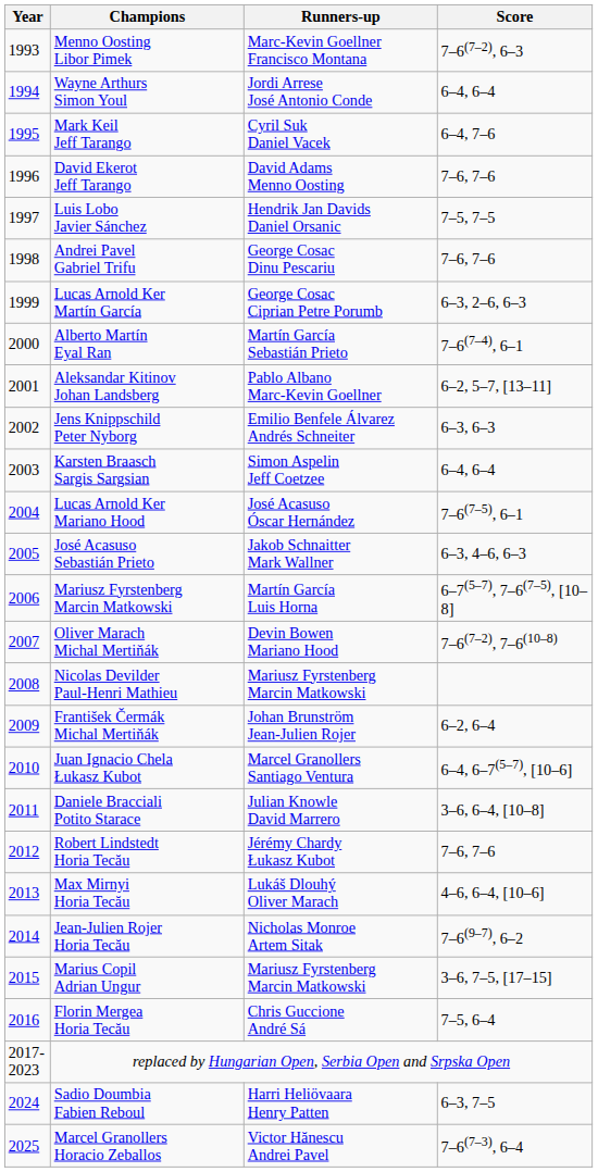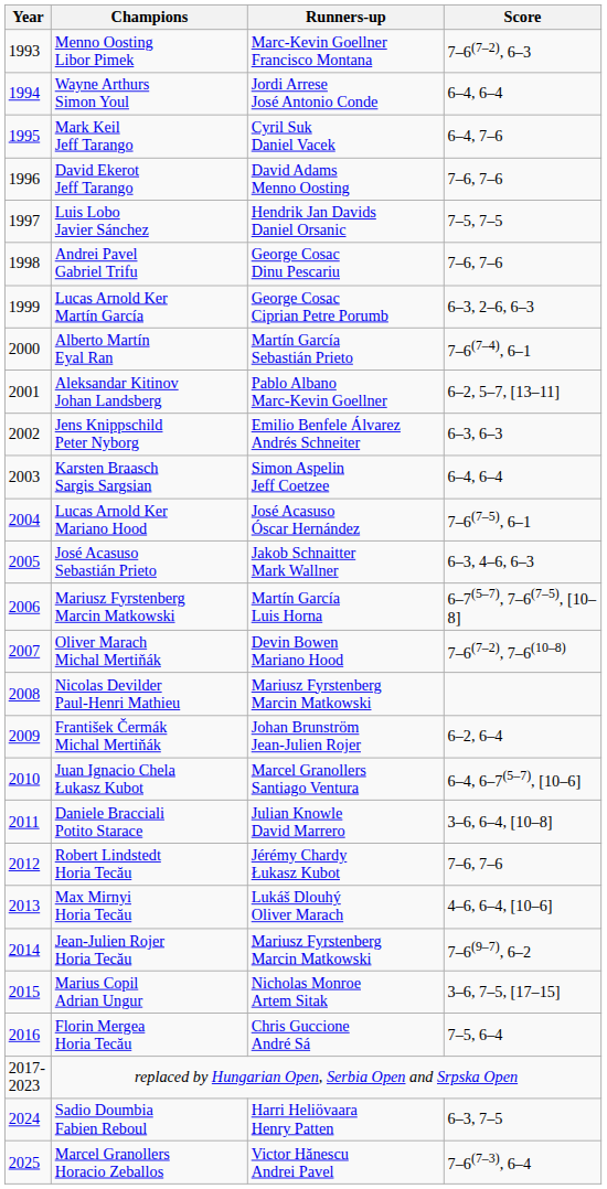 <table class="wikitable">
 <tr>
 <th style="width:40px">Year</th>
 <th style="width:200px">Champions</th>
 <th style="width:200px">Runners-up</th>
 <th style="width:160px" class="unsortable">Score</th>
 </tr>
 <tr>
 <td>1993</td>
 <td> <a href='#'>Menno Oosting</a><br> <a href='#'>Libor Pimek</a></td>
 <td> <a href='#'>Marc-Kevin Goellner</a><br> <a href='#'>Francisco Montana</a></td>
 <td>7–6<sup>(7–2)</sup>, 6–3</td>
 </tr>
 <tr>
 <td><a href='#'>1994</a></td>
 <td> <a href='#'>Wayne Arthurs</a><br> <a href='#'>Simon Youl</a></td>
 <td> <a href='#'>Jordi Arrese</a><br> <a href='#'>José Antonio Conde</a></td>
 <td>6–4, 6–4</td>
 </tr>
 <tr>
 <td><a href='#'>1995</a></td>
 <td> <a href='#'>Mark Keil</a><br> <a href='#'>Jeff Tarango</a></td>
 <td> <a href='#'>Cyril Suk</a><br> <a href='#'>Daniel Vacek</a></td>
 <td>6–4, 7–6</td>
 </tr>
 <tr>
 <td>1996</td>
 <td> <a href='#'>David Ekerot</a><br> <a href='#'>Jeff Tarango</a> </td>
 <td> <a href='#'>David Adams</a><br> <a href='#'>Menno Oosting</a></td>
 <td>7–6, 7–6</td>
 </tr>
 <tr>
 <td>1997</td>
 <td> <a href='#'>Luis Lobo</a><br> <a href='#'>Javier Sánchez</a></td>
 <td> <a href='#'>Hendrik Jan Davids</a><br> <a href='#'>Daniel Orsanic</a></td>
 <td>7–5, 7–5</td>
 </tr>
 <tr>
 <td>1998</td>
 <td> <a href='#'>Andrei Pavel</a><br> <a href='#'>Gabriel Trifu</a></td>
 <td> <a href='#'>George Cosac</a><br> <a href='#'>Dinu Pescariu</a></td>
 <td>7–6, 7–6</td>
 </tr>
 <tr>
 <td>1999</td>
 <td> <a href='#'>Lucas Arnold Ker</a><br> <a href='#'>Martín García</a></td>
 <td> <a href='#'>George Cosac</a><br> <a href='#'>Ciprian Petre Porumb</a></td>
 <td>6–3, 2–6, 6–3</td>
 </tr>
 <tr>
 <td>2000</td>
 <td> <a href='#'>Alberto Martín</a><br> <a href='#'>Eyal Ran</a></td>
 <td> <a href='#'>Martín García</a><br> <a href='#'>Sebastián Prieto</a></td>
 <td>7–6<sup>(7–4)</sup>, 6–1</td>
 </tr>
 <tr>
 <td>2001</td>
 <td> <a href='#'>Aleksandar Kitinov</a><br> <a href='#'>Johan Landsberg</a></td>
 <td> <a href='#'>Pablo Albano</a><br> <a href='#'>Marc-Kevin Goellner</a></td>
 <td>6–2, 5–7, [13–11]</td>
 </tr>
 <tr>
 <td>2002</td>
 <td> <a href='#'>Jens Knippschild</a><br> <a href='#'>Peter Nyborg</a></td>
 <td> <a href='#'>Emilio Benfele Álvarez</a><br> <a href='#'>Andrés Schneiter</a></td>
 <td>6–3, 6–3</td>
 </tr>
 <tr>
 <td>2003</td>
 <td> <a href='#'>Karsten Braasch</a><br> <a href='#'>Sargis Sargsian</a></td>
 <td> <a href='#'>Simon Aspelin</a><br> <a href='#'>Jeff Coetzee</a></td>
 <td>6–4, 6–4</td>
 </tr>
 <tr>
 <td><a href='#'>2004</a></td>
 <td> <a href='#'>Lucas Arnold Ker</a> <br> <a href='#'>Mariano Hood</a></td>
 <td> <a href='#'>José Acasuso</a><br> <a href='#'>Óscar Hernández</a></td>
 <td>7–6<sup>(7–5)</sup>, 6–1</td>
 </tr>
 <tr>
 <td><a href='#'>2005</a></td>
 <td> <a href='#'>José Acasuso</a><br> <a href='#'>Sebastián Prieto</a></td>
 <td> <a href='#'>Jakob Schnaitter</a> <br>  <a href='#'>Mark Wallner</a></td>
 <td>6–3, 4–6, 6–3</td>
 </tr>
 <tr>
 <td><a href='#'>2006</a></td>
 <td> <a href='#'>Mariusz Fyrstenberg</a><br> <a href='#'>Marcin Matkowski</a></td>
 <td> <a href='#'>Martín García</a><br> <a href='#'>Luis Horna</a></td>
 <td>6–7<sup>(5–7)</sup>, 7–6<sup>(7–5)</sup>, [10–8]</td>
 </tr>
 <tr>
 <td><a href='#'>2007</a></td>
 <td> <a href='#'>Oliver Marach</a><br> <a href='#'>Michal Mertiňák</a></td>
 <td> <a href='#'>Devin Bowen</a><br> <a href='#'>Mariano Hood</a></td>
 <td>7–6<sup>(7–2)</sup>, 7–6<sup>(10–8)</sup></td>
 </tr>
 <tr>
 <td><a href='#'>2008</a></td>
 <td> <a href='#'>Nicolas Devilder</a><br> <a href='#'>Paul-Henri Mathieu</a></td>
 <td> <a href='#'>Mariusz Fyrstenberg</a><br> <a href='#'>Marcin Matkowski</a></td>
 <td></td>
 </tr>
 <tr>
 <td><a href='#'>2009</a></td>
 <td> <a href='#'>František Čermák</a><br> <a href='#'>Michal Mertiňák</a> </td>
 <td> <a href='#'>Johan Brunström</a><br> <a href='#'>Jean-Julien Rojer</a></td>
 <td>6–2, 6–4</td>
 </tr>
 <tr>
 <td><a href='#'>2010</a></td>
 <td> <a href='#'>Juan Ignacio Chela</a><br> <a href='#'>Łukasz Kubot</a></td>
 <td> <a href='#'>Marcel Granollers</a><br> <a href='#'>Santiago Ventura</a></td>
 <td>6–4, 6–7<sup>(5–7)</sup>, [10–6]</td>
 </tr>
 <tr>
 <td><a href='#'>2011</a></td>
 <td> <a href='#'>Daniele Bracciali</a><br> <a href='#'>Potito Starace</a></td>
 <td> <a href='#'>Julian Knowle</a><br> <a href='#'>David Marrero</a></td>
 <td>3–6, 6–4, [10–8]</td>
 </tr>
 <tr>
 <td><a href='#'>2012</a></td>
 <td> <a href='#'>Robert Lindstedt</a> <br>  <a href='#'>Horia Tecău</a></td>
 <td> <a href='#'>Jérémy Chardy</a> <br>  <a href='#'>Łukasz Kubot</a></td>
 <td>7–6, 7–6</td>
 </tr>
 <tr>
 <td><a href='#'>2013</a></td>
 <td> <a href='#'>Max Mirnyi</a> <br>  <a href='#'>Horia Tecău</a> </td>
 <td> <a href='#'>Lukáš Dlouhý</a> <br>  <a href='#'>Oliver Marach</a></td>
 <td>4–6, 6–4, [10–6]</td>
 </tr>
 <tr>
 <td><a href='#'>2014</a></td>
 <td> <a href='#'>Jean-Julien Rojer</a> <br>  <a href='#'>Horia Tecău</a> </td>
-<td> <a href='#'>Nicholas Monroe</a> <br>  <a href='#'>Artem Sitak</a></td>
+<td> <a href='#'>Mariusz Fyrstenberg</a> <br>  <a href='#'>Marcin Matkowski</a></td>
 <td>7–6<sup>(9–7)</sup>, 6–2</td>
 </tr>
 <tr>
 <td><a href='#'>2015</a></td>
 <td> <a href='#'>Marius Copil</a> <br>  <a href='#'>Adrian Ungur</a></td>
-<td> <a href='#'>Mariusz Fyrstenberg</a> <br>  <a href='#'>Marcin Matkowski</a></td>
+<td> <a href='#'>Nicholas Monroe</a> <br>  <a href='#'>Artem Sitak</a></td>
 <td>3–6, 7–5, [17–15]</td>
 </tr>
 <tr>
 <td><a href='#'>2016</a></td>
 <td> <a href='#'>Florin Mergea</a> <br>  <a href='#'>Horia Tecău</a> </td>
 <td> <a href='#'>Chris Guccione</a> <br>  <a href='#'>André Sá</a></td>
 <td>7–5, 6–4</td>
 </tr>
 <tr>
 <td>2017-<br>2023</td>
 <td colspan=3 align=center><em>replaced by <a href='#'>Hungarian Open</a>, <a href='#'>Serbia Open</a> and <a href='#'>Srpska Open</a></em></td>
 </tr>
 <tr>
 <td><a href='#'>2024</a></td>
 <td> <a href='#'>Sadio Doumbia</a> <br>  <a href='#'>Fabien Reboul</a></td>
 <td> <a href='#'>Harri Heliövaara</a> <br>  <a href='#'>Henry Patten</a></td>
 <td>6–3, 7–5</td>
 </tr>
 <tr>
 <td><a href='#'>2025</a></td>
 <td> <a href='#'>Marcel Granollers</a> <br>  <a href='#'>Horacio Zeballos</a></td>
 <td> <a href='#'>Victor Hănescu</a><br> <a href='#'>Andrei Pavel</a></td>
 <td>7–6<sup>(7–3)</sup>, 6–4</td>
 </tr>
 </table>
